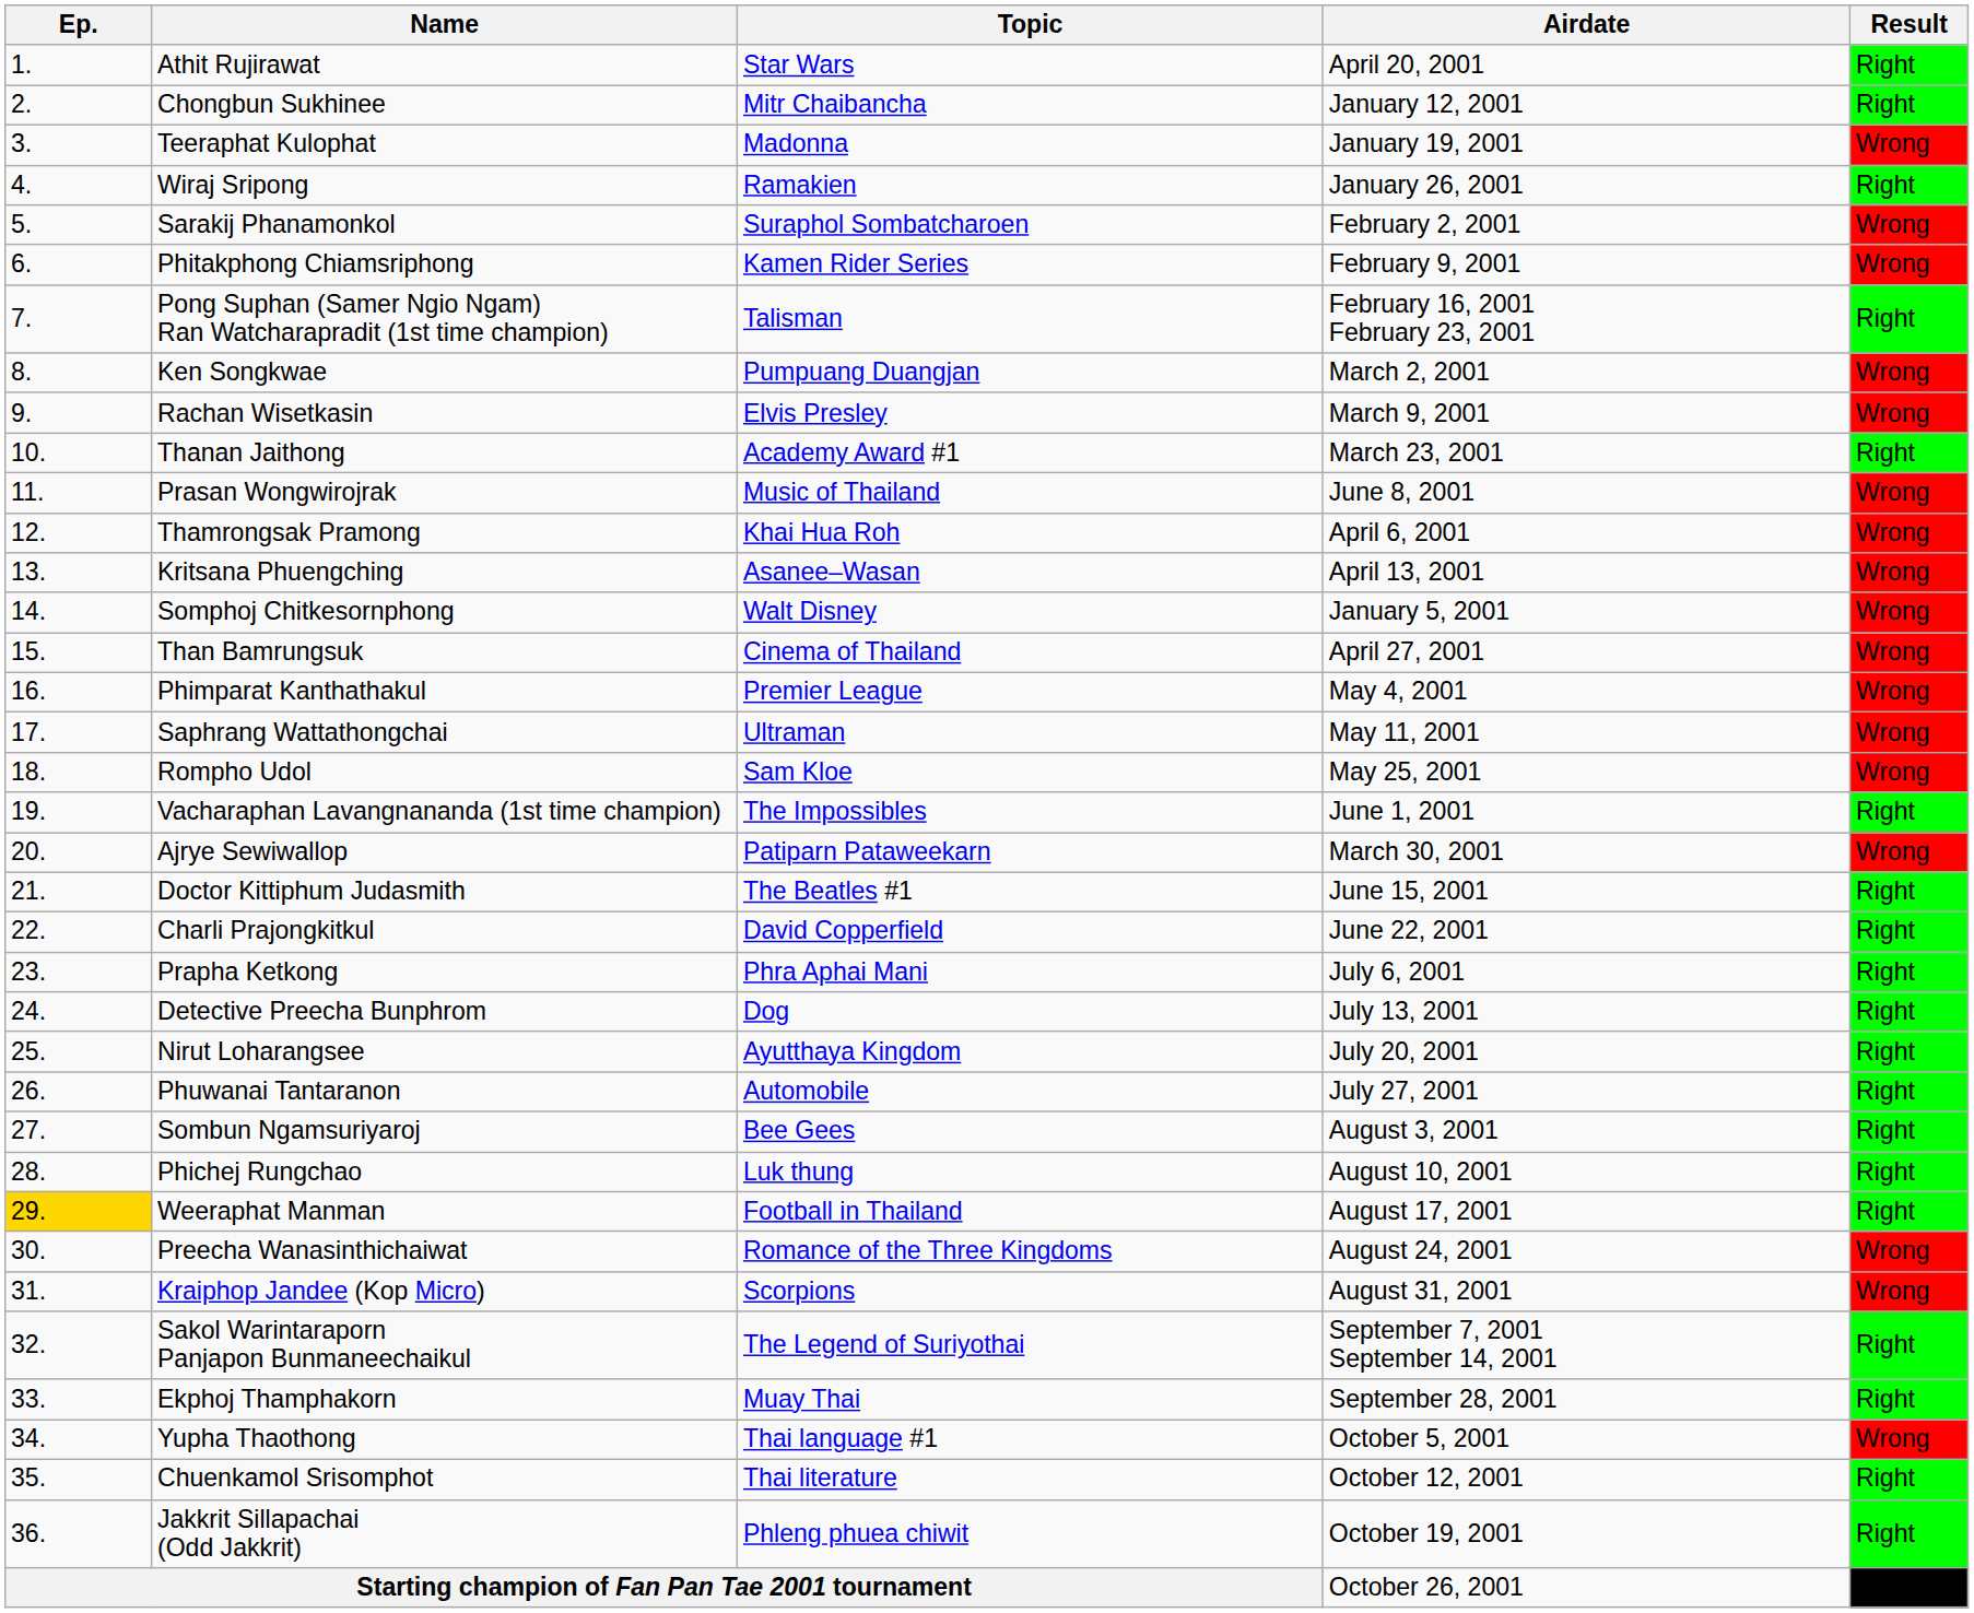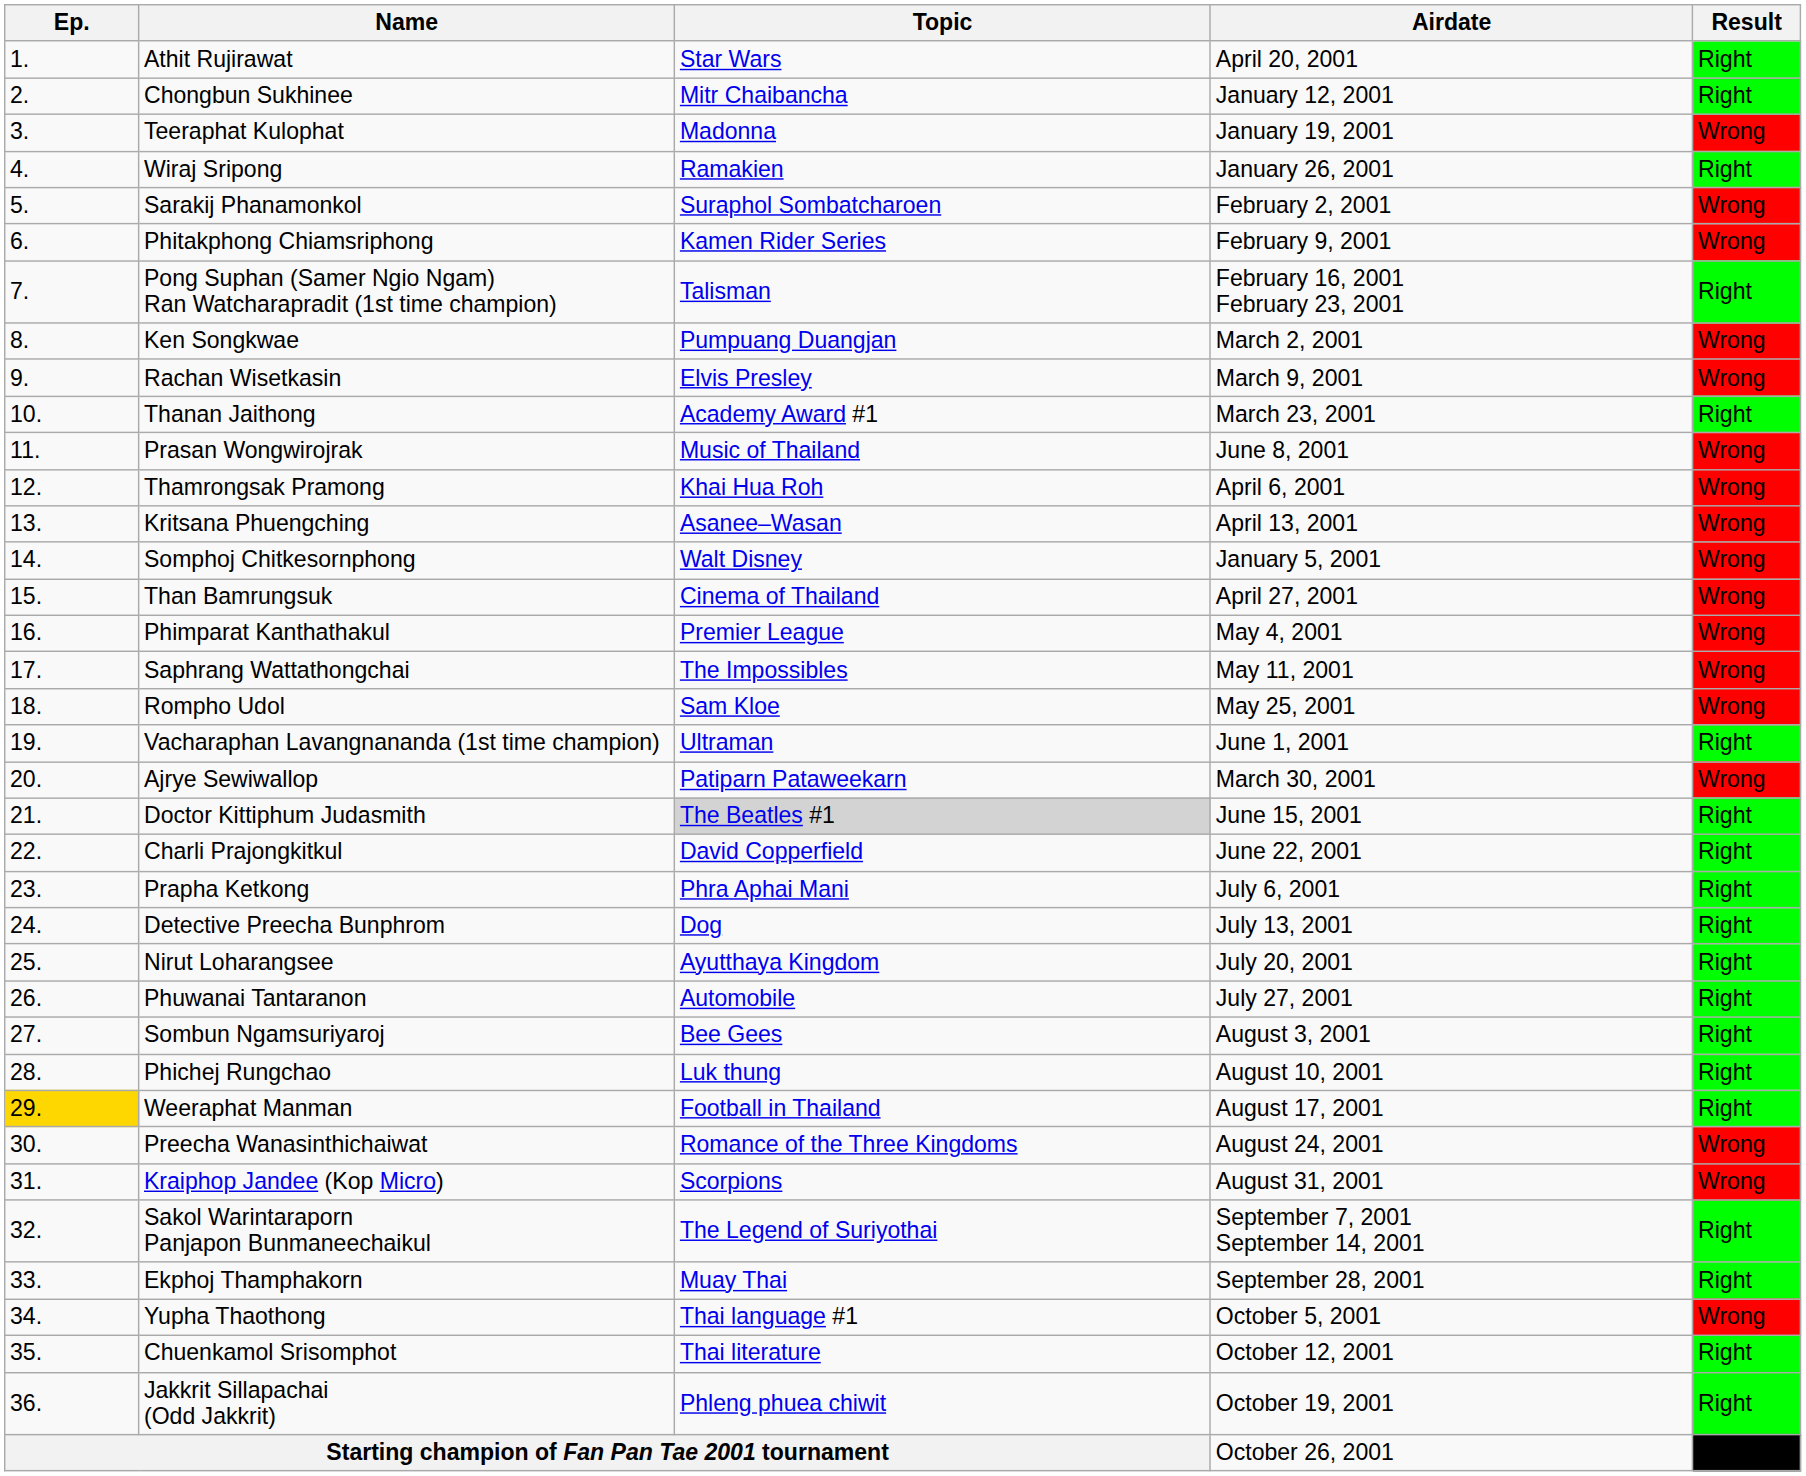 <table class="wikitable sortable" ="font-size:100%; width: 66%; text-align: center; ">
 <tr>
 <th rowspan=1 width=5%><strong>Ep.</strong></th>
 <th rowspan=1 width=20%><strong>Name</strong></th>
 <th rowspan=1 width=20%><strong>Topic</strong></th>
 <th rowspan=1 width=18%><strong>Airdate</strong></th>
 <th !rowspan=1 width=3%><strong>Result</strong></th>
 </tr>
 <tr>
 <td>1.</td>
 <td>Athit Rujirawat</td>
 <td><a href='#'>Star Wars</a></td>
 <td>April 20, 2001</td>
 <td style="background:#00ff00;">Right</td>
 </tr>
 <tr>
 <td>2.</td>
 <td>Chongbun Sukhinee</td>
 <td><a href='#'>Mitr Chaibancha</a></td>
 <td>January 12, 2001</td>
 <td style="background:#00ff00;">Right</td>
 </tr>
 <tr>
 <td>3.</td>
 <td>Teeraphat Kulophat</td>
 <td><a href='#'>Madonna</a></td>
 <td>January 19, 2001</td>
 <td style="background:#ff0000;">Wrong</td>
 </tr>
 <tr>
 <td>4.</td>
 <td>Wiraj Sripong</td>
 <td><a href='#'>Ramakien</a></td>
 <td>January 26, 2001</td>
 <td style="background:#00ff00;">Right</td>
 </tr>
 <tr>
 <td>5.</td>
 <td>Sarakij Phanamonkol</td>
 <td><a href='#'>Suraphol Sombatcharoen</a></td>
 <td>February 2, 2001</td>
 <td style="background:#ff0000;">Wrong</td>
 </tr>
 <tr>
 <td>6.</td>
 <td>Phitakphong Chiamsriphong</td>
 <td><a href='#'>Kamen Rider Series</a></td>
 <td>February 9, 2001</td>
 <td style="background:#ff0000;">Wrong</td>
 </tr>
 <tr>
 <td>7.</td>
 <td>Pong Suphan (Samer Ngio Ngam)<br>Ran Watcharapradit (1st time champion)</td>
 <td><a href='#'>Talisman</a></td>
 <td>February 16, 2001 <br> February 23, 2001</td>
 <td style="background:#00ff00;">Right</td>
 </tr>
 <tr>
 <td>8.</td>
 <td>Ken Songkwae</td>
 <td><a href='#'>Pumpuang Duangjan</a></td>
 <td>March 2, 2001</td>
 <td style="background:#ff0000;">Wrong</td>
 </tr>
 <tr>
 <td>9.</td>
 <td>Rachan Wisetkasin</td>
 <td><a href='#'>Elvis Presley</a></td>
 <td>March 9, 2001</td>
 <td style="background:#ff0000;">Wrong</td>
 </tr>
 <tr>
 <td>10.</td>
 <td>Thanan Jaithong</td>
 <td><a href='#'>Academy Award</a> #1</td>
 <td>March 23, 2001</td>
 <td style="background:#00ff00;">Right</td>
 </tr>
 <tr>
 <td>11.</td>
 <td>Prasan Wongwirojrak</td>
 <td><a href='#'>Music of Thailand</a></td>
 <td>June 8, 2001</td>
 <td style="background:#ff0000;">Wrong</td>
 </tr>
 <tr>
 <td>12.</td>
 <td>Thamrongsak Pramong</td>
 <td><a href='#'>Khai Hua Roh</a></td>
 <td>April 6, 2001</td>
 <td style="background:#ff0000;">Wrong</td>
 </tr>
 <tr>
 <td>13.</td>
 <td>Kritsana Phuengching</td>
 <td><a href='#'>Asanee–Wasan</a></td>
 <td>April 13, 2001</td>
 <td style="background:#ff0000;">Wrong</td>
 </tr>
 <tr>
 <td>14.</td>
 <td>Somphoj Chitkesornphong</td>
 <td><a href='#'>Walt Disney</a></td>
 <td>January 5, 2001</td>
 <td style="background:#ff0000;">Wrong</td>
 </tr>
 <tr>
 <td>15.</td>
 <td>Than Bamrungsuk</td>
 <td><a href='#'>Cinema of Thailand</a></td>
 <td>April 27, 2001</td>
 <td style="background:#ff0000;">Wrong</td>
 </tr>
 <tr>
 <td>16.</td>
 <td>Phimparat Kanthathakul</td>
 <td><a href='#'>Premier League</a></td>
 <td>May 4, 2001</td>
 <td style="background:#ff0000;">Wrong</td>
 </tr>
 <tr>
 <td>17.</td>
 <td>Saphrang Wattathongchai</td>
-<td><a href='#'>Ultraman</a></td>
+<td><a href='#'>The Impossibles</a></td>
 <td>May 11, 2001</td>
 <td style="background:#ff0000;">Wrong</td>
 </tr>
 <tr>
 <td>18.</td>
 <td>Rompho Udol</td>
 <td><a href='#'>Sam Kloe</a></td>
 <td>May 25, 2001</td>
 <td style="background:#ff0000;">Wrong</td>
 </tr>
 <tr>
 <td>19.</td>
 <td>Vacharaphan Lavangnananda (1st time champion)</td>
-<td><a href='#'>The Impossibles</a></td>
+<td><a href='#'>Ultraman</a></td>
 <td>June 1, 2001</td>
 <td style="background:#00ff00;">Right</td>
 </tr>
 <tr>
 <td>20.</td>
 <td>Ajrye Sewiwallop</td>
 <td><a href='#'>Patiparn Pataweekarn</a></td>
 <td>March 30, 2001</td>
 <td style="background:#ff0000;">Wrong</td>
 </tr>
 <tr>
 <td>21.</td>
 <td>Doctor Kittiphum Judasmith</td>
-<td><a href='#'>The Beatles</a> #1</td>
+<td style="background: lightgrey;"><a href='#'>The Beatles</a> #1</td>
 <td>June 15, 2001</td>
 <td style="background:#00ff00;">Right</td>
 </tr>
 <tr>
 <td>22.</td>
 <td>Charli Prajongkitkul</td>
 <td><a href='#'>David Copperfield</a></td>
 <td>June 22, 2001</td>
 <td style="background:#00ff00;">Right</td>
 </tr>
 <tr>
 <td>23.</td>
 <td>Prapha Ketkong</td>
 <td><a href='#'>Phra Aphai Mani</a></td>
 <td>July 6, 2001</td>
 <td style="background:#00ff00;">Right</td>
 </tr>
 <tr>
 <td>24.</td>
 <td>Detective Preecha Bunphrom</td>
 <td><a href='#'>Dog</a></td>
 <td>July 13, 2001</td>
 <td style="background:#00ff00;">Right</td>
 </tr>
 <tr>
 <td>25.</td>
 <td>Nirut Loharangsee</td>
 <td><a href='#'>Ayutthaya Kingdom</a></td>
 <td>July 20, 2001</td>
 <td style="background:#00ff00;">Right</td>
 </tr>
 <tr>
 <td>26.</td>
 <td>Phuwanai Tantaranon</td>
 <td><a href='#'>Automobile</a></td>
 <td>July 27, 2001</td>
 <td style="background:#00ff00;">Right</td>
 </tr>
 <tr>
 <td>27.</td>
 <td>Sombun Ngamsuriyaroj</td>
 <td><a href='#'>Bee Gees</a></td>
 <td>August 3, 2001</td>
 <td style="background:#00ff00;">Right</td>
 </tr>
 <tr>
 <td>28.</td>
 <td>Phichej Rungchao</td>
 <td><a href='#'>Luk thung</a></td>
 <td>August 10, 2001</td>
 <td style="background:#00ff00;">Right</td>
 </tr>
 <tr>
 <td style="background: gold;">29.</td>
 <td>Weeraphat Manman</td>
 <td><a href='#'>Football in Thailand</a></td>
 <td>August 17, 2001</td>
 <td style="background:#00ff00;">Right</td>
 </tr>
 <tr>
 <td>30.</td>
 <td>Preecha Wanasinthichaiwat</td>
 <td><a href='#'>Romance of the Three Kingdoms</a></td>
 <td>August 24, 2001</td>
 <td style="background:#ff0000;">Wrong</td>
 </tr>
 <tr>
 <td>31.</td>
 <td><a href='#'>Kraiphop Jandee</a> (Kop <a href='#'>Micro</a>)</td>
 <td><a href='#'>Scorpions</a></td>
 <td>August 31, 2001</td>
 <td style="background:#ff0000;">Wrong</td>
 </tr>
 <tr>
 <td>32.</td>
 <td>Sakol Warintaraporn<br>Panjapon Bunmaneechaikul</td>
 <td><a href='#'>The Legend of Suriyothai</a></td>
 <td>September 7, 2001 <br> September 14, 2001</td>
 <td style="background:#00ff00;">Right</td>
 </tr>
 <tr>
 <td>33.</td>
 <td>Ekphoj Thamphakorn</td>
 <td><a href='#'>Muay Thai</a></td>
 <td>September 28, 2001</td>
 <td style="background:#00ff00;">Right</td>
 </tr>
 <tr>
 <td>34.</td>
 <td>Yupha Thaothong</td>
 <td><a href='#'>Thai language</a> #1</td>
 <td>October 5, 2001</td>
 <td style="background:#ff0000;">Wrong</td>
 </tr>
 <tr>
 <td>35.</td>
 <td>Chuenkamol Srisomphot</td>
 <td><a href='#'>Thai literature</a></td>
 <td>October 12, 2001</td>
 <td style="background:#00ff00;">Right</td>
 </tr>
 <tr>
 <td>36.</td>
 <td>Jakkrit Sillapachai<br> (Odd Jakkrit)</td>
 <td><a href='#'>Phleng phuea chiwit</a></td>
 <td>October 19, 2001</td>
 <td style="background:#00ff00;">Right</td>
 </tr>
 <tr>
 <th colspan=3>Starting champion of <em>Fan Pan Tae 2001</em> tournament</th>
 <td>October 26, 2001</td>
 <td style = "background:#000000;"></td>
 </tr>
 </table>
